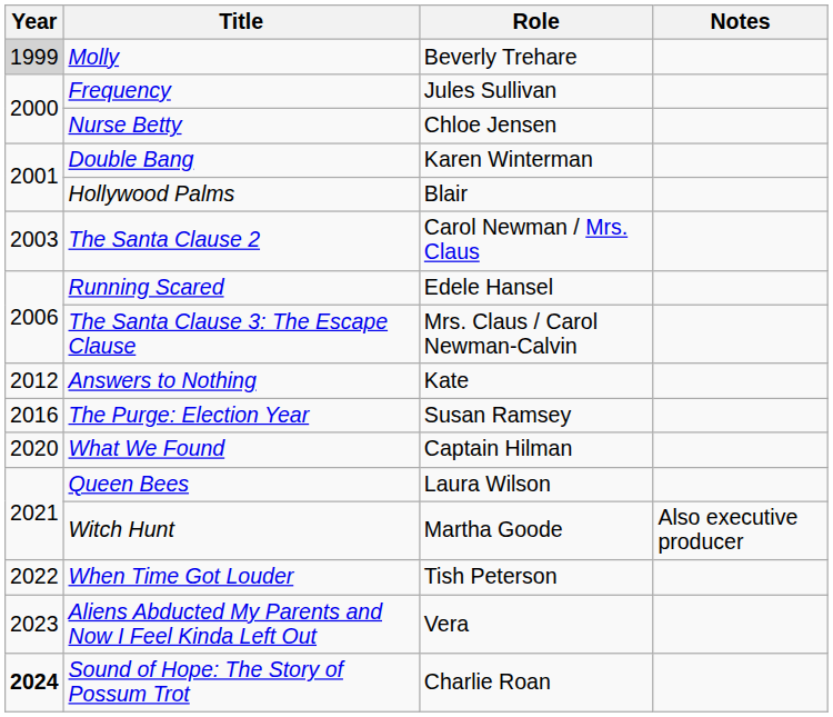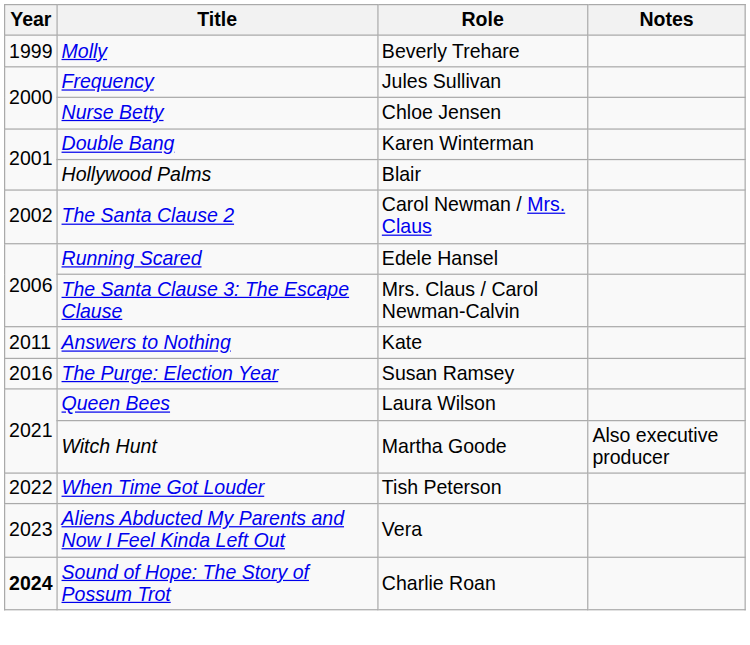 <table class="wikitable sortable">
 <tr>
 <th>Year</th>
 <th>Title</th>
 <th>Role</th>
 <th class="unsortable">Notes</th>
 </tr>
 <tr>
-<td style="background: lightgrey;">1999</td>
+<td>1999</td>
 <td><em><a href='#'>Molly</a></em></td>
 <td>Beverly Trehare</td>
 <td></td>
 </tr>
 <tr>
 <td rowspan="2">2000</td>
 <td><em><a href='#'>Frequency</a></em></td>
 <td>Jules Sullivan</td>
 <td></td>
 </tr>
 <tr>
 <td><em><a href='#'>Nurse Betty</a></em></td>
 <td>Chloe Jensen</td>
 <td></td>
 </tr>
 <tr>
 <td rowspan="2">2001</td>
 <td><em><a href='#'>Double Bang</a></em></td>
 <td>Karen Winterman</td>
 <td></td>
 </tr>
 <tr>
 <td><em>Hollywood Palms</em></td>
 <td>Blair</td>
 <td></td>
 </tr>
 <tr>
-<td>2003</td>
+<td>2002</td>
 <td data-sort-value="Santa Clause 2, The"><em><a href='#'>The Santa Clause 2</a></em></td>
 <td>Carol Newman / <a href='#'>Mrs. Claus</a></td>
 <td></td>
 </tr>
 <tr>
 <td rowspan="2">2006</td>
 <td><em><a href='#'>Running Scared</a></em></td>
 <td>Edele Hansel</td>
 <td></td>
 </tr>
 <tr>
 <td data-sort-value="Santa Clause 3: The Escape Clause, The"><em><a href='#'>The Santa Clause 3: The Escape Clause</a></em></td>
 <td>Mrs. Claus / Carol Newman-Calvin</td>
 <td></td>
 </tr>
 <tr>
-<td>2012</td>
+<td>2011</td>
 <td><em><a href='#'>Answers to Nothing</a></em></td>
 <td>Kate</td>
 <td></td>
 </tr>
 <tr>
 <td>2016</td>
 <td data-sort-value="Purge: Election Year, The"><em><a href='#'>The Purge: Election Year</a></em></td>
 <td>Susan Ramsey</td>
-<td></td>
-</tr>
-<tr>
-<td>2020</td>
-<td><em><a href='#'>What We Found</a></em></td>
-<td>Captain Hilman</td>
 <td></td>
 </tr>
 <tr>
 <td rowspan="2">2021</td>
 <td><em><a href='#'>Queen Bees</a></em></td>
 <td>Laura Wilson</td>
 <td></td>
 </tr>
 <tr>
 <td><em>Witch Hunt</em></td>
 <td>Martha Goode</td>
 <td>Also executive producer</td>
 </tr>
 <tr>
 <td>2022</td>
 <td><em><a href='#'>When Time Got Louder</a></em></td>
 <td>Tish Peterson</td>
 <td></td>
 </tr>
 <tr>
 <td>2023</td>
 <td><em><a href='#'>Aliens Abducted My Parents and Now I Feel Kinda Left Out</a></em></td>
 <td>Vera</td>
 <td></td>
 </tr>
 <tr>
 <td><strong>2024</strong></td>
 <td><em><a href='#'>Sound of Hope: The Story of Possum Trot</a></em></td>
 <td>Charlie Roan</td>
 <td></td>
 </tr>
 </table>
